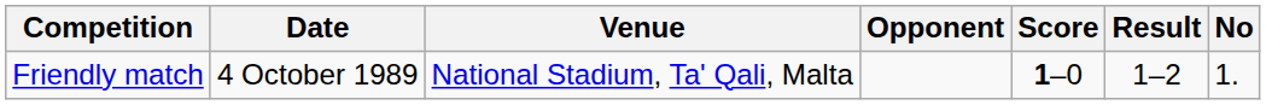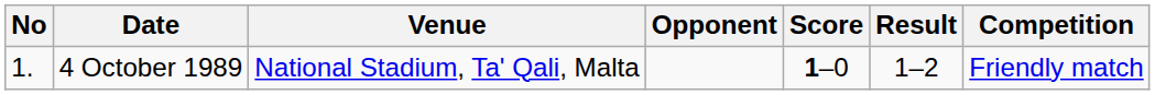 <table class="wikitable" style="font-size:100%;">
 <tr>
-<th>Competition</th>
+<th>No</th>
 <th>Date</th>
 <th>Venue</th>
 <th>Opponent</th>
 <th>Score</th>
 <th>Result</th>
-<th>No</th>
+<th>Competition</th>
 </tr>
 <tr>
-<td><a href='#'> Friendly match</a></td>
+<td>1.</td>
 <td>4 October 1989</td>
 <td><a href='#'>National Stadium</a>, <a href='#'>Ta' Qali</a>, Malta</td>
 <td></td>
 <td align=center><strong>1</strong>–0</td>
 <td align=center>1–2</td>
-<td>1.</td>
+<td><a href='#'> Friendly match</a></td>
 </tr>
 </table>
